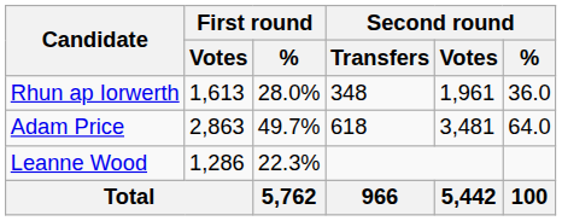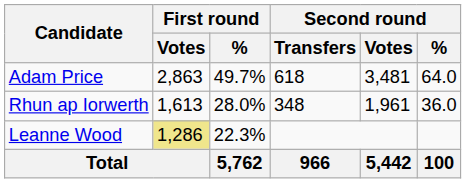 <table class="wikitable">
 <tr>
 <th rowspan="2">Candidate</th>
 <th colspan="2">First round</th>
 <th colspan="3">Second round</th>
 </tr>
 <tr>
 <th>Votes</th>
 <th>%</th>
 <th>Transfers</th>
 <th>Votes</th>
 <th>%</th>
 </tr>
 <tr>
+<td><a href='#'>Adam Price</a></td>
+<td>2,863</td>
+<td>49.7%</td>
+<td> 618</td>
+<td>3,481</td>
+<td>64.0</td>
+</tr>
+<tr>
 <td><a href='#'>Rhun ap Iorwerth</a></td>
 <td>1,613</td>
 <td>28.0%</td>
 <td> 348</td>
 <td>1,961</td>
 <td>36.0</td>
 </tr>
 <tr>
-<td><a href='#'>Adam Price</a></td>
-<td>2,863</td>
-<td>49.7%</td>
-<td> 618</td>
-<td>3,481</td>
-<td>64.0</td>
-</tr>
-<tr>
 <td><a href='#'>Leanne Wood</a></td>
-<td>1,286</td>
+<td style="background: khaki;">1,286</td>
 <td>22.3%</td>
 <td colspan="2"></td>
 </tr>
 <tr>
 <th colspan="2">Total</th>
 <th>5,762</th>
 <th>966</th>
 <th>5,442</th>
 <th>100</th>
 </tr>
 </table>
